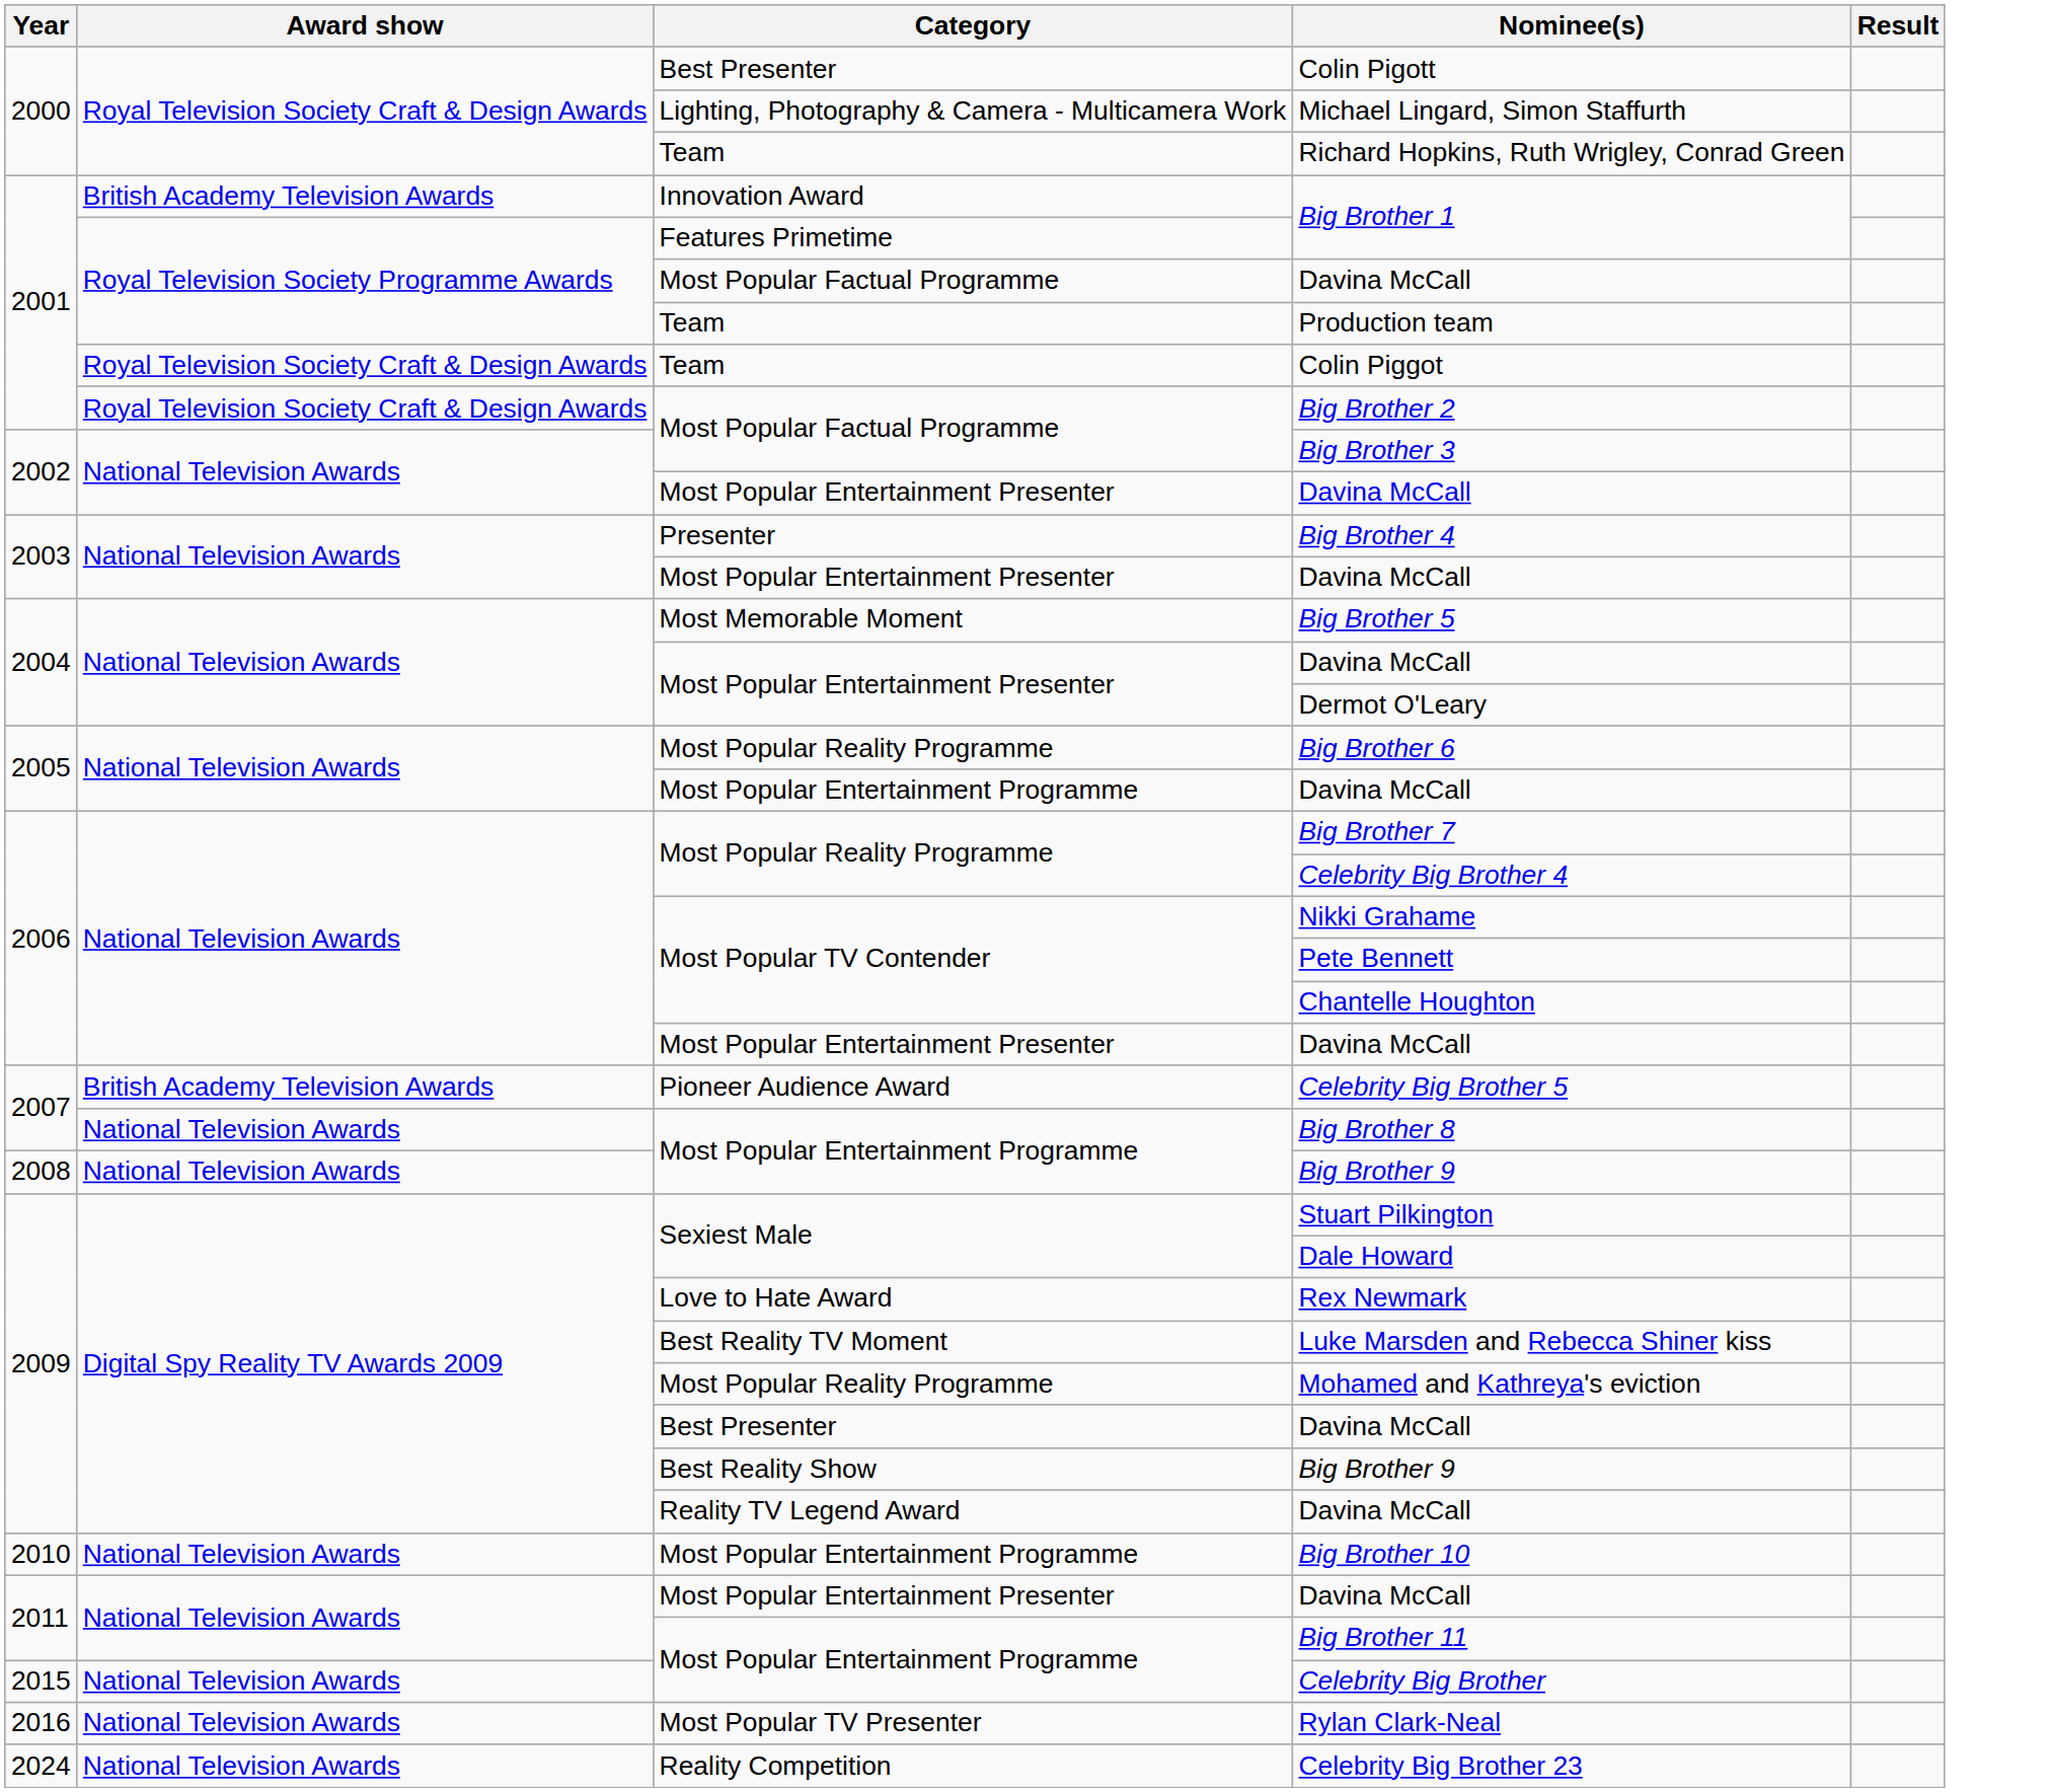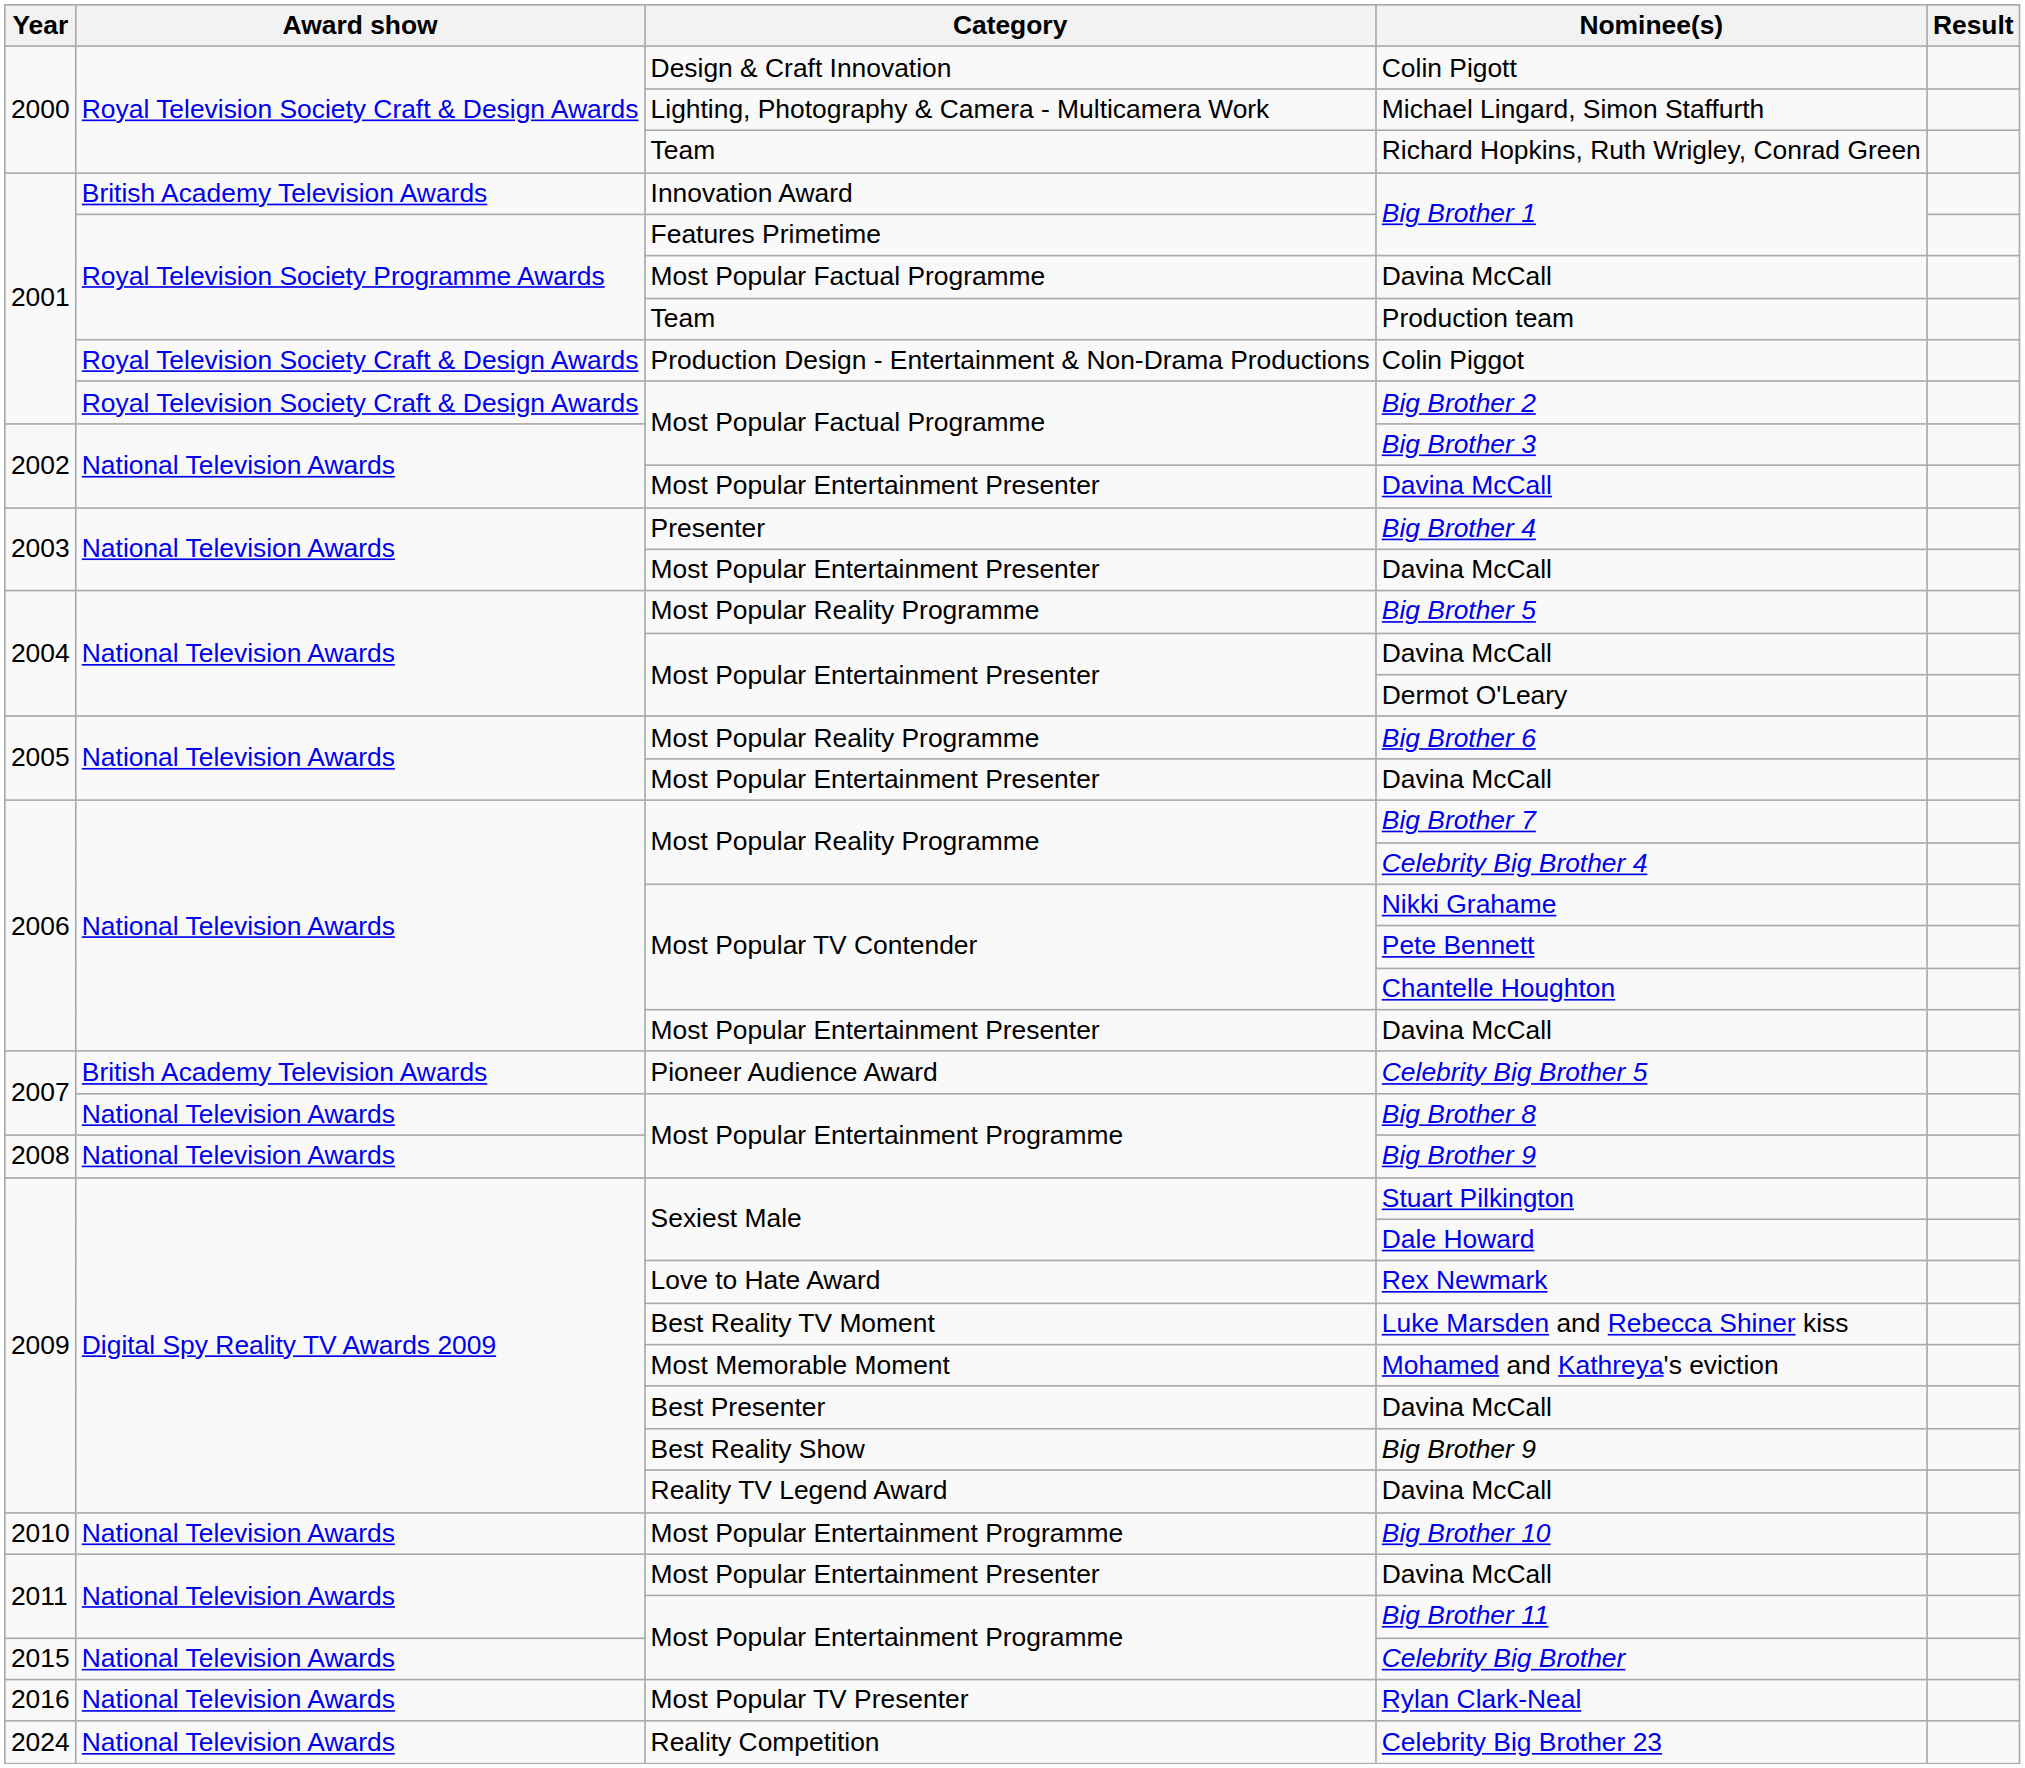 <table class="wikitable">
 <tr>
 <th>Year</th>
 <th>Award show</th>
 <th>Category</th>
 <th>Nominee(s)</th>
 <th>Result</th>
 </tr>
 <tr>
 <td rowspan="3">2000</td>
 <td rowspan="3"><a href='#'>Royal Television Society Craft & Design Awards</a></td>
-<td>Best Presenter</td>
+<td>Design & Craft Innovation</td>
 <td>Colin Pigott</td>
 <td></td>
 </tr>
 <tr>
 <td>Lighting, Photography & Camera - Multicamera Work</td>
 <td>Michael Lingard, Simon Staffurth</td>
 <td></td>
 </tr>
 <tr>
 <td>Team</td>
 <td>Richard Hopkins, Ruth Wrigley, Conrad Green</td>
 <td></td>
 </tr>
 <tr>
 <td Rowspan=6>2001</td>
 <td><a href='#'>British Academy Television Awards</a></td>
 <td>Innovation Award</td>
 <td rowspan="2"><em><a href='#'>Big Brother 1</a></em></td>
 <td></td>
 </tr>
 <tr>
 <td rowspan="3"><a href='#'>Royal Television Society Programme Awards</a></td>
 <td>Features Primetime</td>
 <td></td>
 </tr>
 <tr>
 <td>Most Popular Factual Programme</td>
 <td>Davina McCall</td>
 <td></td>
 </tr>
 <tr>
 <td>Team</td>
 <td>Production team</td>
 <td></td>
 </tr>
 <tr>
 <td><a href='#'>Royal Television Society Craft & Design Awards</a></td>
-<td>Team</td>
+<td>Production Design - Entertainment & Non-Drama Productions</td>
 <td>Colin Piggot</td>
 <td></td>
 </tr>
 <tr>
 <td><a href='#'>Royal Television Society Craft & Design Awards</a></td>
 <td rowspan="2">Most Popular Factual Programme</td>
 <td><em><a href='#'>Big Brother 2</a></em></td>
 <td></td>
 </tr>
 <tr>
 <td Rowspan=2>2002</td>
 <td rowspan="2"><a href='#'>National Television Awards</a></td>
 <td><em><a href='#'>Big Brother 3</a></em></td>
 <td></td>
 </tr>
 <tr>
 <td>Most Popular Entertainment Presenter</td>
 <td><a href='#'>Davina McCall</a></td>
 <td></td>
 </tr>
 <tr>
 <td rowspan=2>2003</td>
 <td rowspan="2"><a href='#'>National Television Awards</a></td>
 <td>Presenter</td>
 <td><em><a href='#'>Big Brother 4</a></em></td>
 <td></td>
 </tr>
 <tr>
 <td>Most Popular Entertainment Presenter</td>
 <td>Davina McCall</td>
 <td></td>
 </tr>
 <tr>
 <td rowspan=3>2004</td>
 <td rowspan="3"><a href='#'>National Television Awards</a></td>
-<td>Most Memorable Moment</td>
+<td>Most Popular Reality Programme</td>
 <td><em><a href='#'>Big Brother 5</a></em></td>
 <td></td>
 </tr>
 <tr>
 <td rowspan="2">Most Popular Entertainment Presenter</td>
 <td>Davina McCall</td>
 <td></td>
 </tr>
 <tr>
 <td>Dermot O'Leary</td>
 <td></td>
 </tr>
 <tr>
 <td rowspan=2>2005</td>
 <td rowspan="2"><a href='#'>National Television Awards</a></td>
 <td>Most Popular Reality Programme</td>
 <td><em><a href='#'>Big Brother 6</a></em></td>
 <td></td>
 </tr>
 <tr>
-<td>Most Popular Entertainment Programme</td>
+<td>Most Popular Entertainment Presenter</td>
 <td>Davina McCall</td>
 <td></td>
 </tr>
 <tr>
 <td Rowspan=6>2006</td>
 <td rowspan="6"><a href='#'>National Television Awards</a></td>
 <td rowspan="2">Most Popular Reality Programme</td>
 <td><em><a href='#'>Big Brother 7</a></em></td>
 <td></td>
 </tr>
 <tr>
 <td><em><a href='#'>Celebrity Big Brother 4</a></em></td>
 <td></td>
 </tr>
 <tr>
 <td rowspan="3">Most Popular TV Contender</td>
 <td><a href='#'>Nikki Grahame</a></td>
 <td></td>
 </tr>
 <tr>
 <td><a href='#'>Pete Bennett</a></td>
 <td></td>
 </tr>
 <tr>
 <td><a href='#'>Chantelle Houghton</a></td>
 <td></td>
 </tr>
 <tr>
 <td>Most Popular Entertainment Presenter</td>
 <td>Davina McCall</td>
 <td></td>
 </tr>
 <tr>
 <td Rowspan=2>2007</td>
 <td><a href='#'>British Academy Television Awards</a></td>
 <td>Pioneer Audience Award</td>
 <td><em><a href='#'>Celebrity Big Brother 5</a></em></td>
 <td></td>
 </tr>
 <tr>
 <td><a href='#'>National Television Awards</a></td>
 <td rowspan="2">Most Popular Entertainment Programme</td>
 <td><em><a href='#'>Big Brother 8</a></em></td>
 <td></td>
 </tr>
 <tr>
 <td>2008</td>
 <td><a href='#'>National Television Awards</a></td>
 <td><em><a href='#'>Big Brother 9</a></em></td>
 <td></td>
 </tr>
 <tr>
 <td Rowspan=8>2009</td>
 <td rowspan="8"><a href='#'>Digital Spy Reality TV Awards 2009</a></td>
 <td rowspan="2">Sexiest Male</td>
 <td><a href='#'>Stuart Pilkington</a></td>
 <td></td>
 </tr>
 <tr>
 <td><a href='#'>Dale Howard</a></td>
 <td></td>
 </tr>
 <tr>
 <td>Love to Hate Award</td>
 <td><a href='#'>Rex Newmark</a></td>
 <td></td>
 </tr>
 <tr>
 <td>Best Reality TV Moment</td>
 <td><a href='#'>Luke Marsden</a> and <a href='#'>Rebecca Shiner</a> kiss</td>
 <td></td>
 </tr>
 <tr>
-<td>Most Popular Reality Programme</td>
+<td>Most Memorable Moment</td>
 <td><a href='#'>Mohamed</a> and <a href='#'>Kathreya</a>'s eviction</td>
 <td></td>
 </tr>
 <tr>
 <td>Best Presenter</td>
 <td>Davina McCall</td>
 <td></td>
 </tr>
 <tr>
 <td>Best Reality Show</td>
 <td><em>Big Brother 9</em></td>
 <td></td>
 </tr>
 <tr>
 <td>Reality TV Legend Award</td>
 <td>Davina McCall</td>
 <td></td>
 </tr>
 <tr>
 <td>2010</td>
 <td><a href='#'>National Television Awards</a></td>
 <td>Most Popular Entertainment Programme</td>
 <td><em><a href='#'>Big Brother 10</a></em></td>
 <td></td>
 </tr>
 <tr>
 <td rowspan=2>2011</td>
 <td rowspan="2"><a href='#'>National Television Awards</a></td>
 <td>Most Popular Entertainment Presenter</td>
 <td>Davina McCall</td>
 <td></td>
 </tr>
 <tr>
 <td rowspan="2">Most Popular Entertainment Programme</td>
 <td><em><a href='#'>Big Brother 11</a></em></td>
 <td></td>
 </tr>
 <tr>
 <td>2015</td>
 <td><a href='#'>National Television Awards</a></td>
 <td><em><a href='#'>Celebrity Big Brother</a></em></td>
 <td></td>
 </tr>
 <tr>
 <td>2016</td>
 <td><a href='#'>National Television Awards</a></td>
 <td>Most Popular TV Presenter</td>
 <td><a href='#'>Rylan Clark-Neal</a></td>
 <td></td>
 </tr>
 <tr>
 <td>2024</td>
 <td><a href='#'>National Television Awards</a></td>
 <td>Reality Competition</td>
 <td><a href='#'>Celebrity Big Brother 23</a></td>
 <td></td>
 </tr>
 </table>
